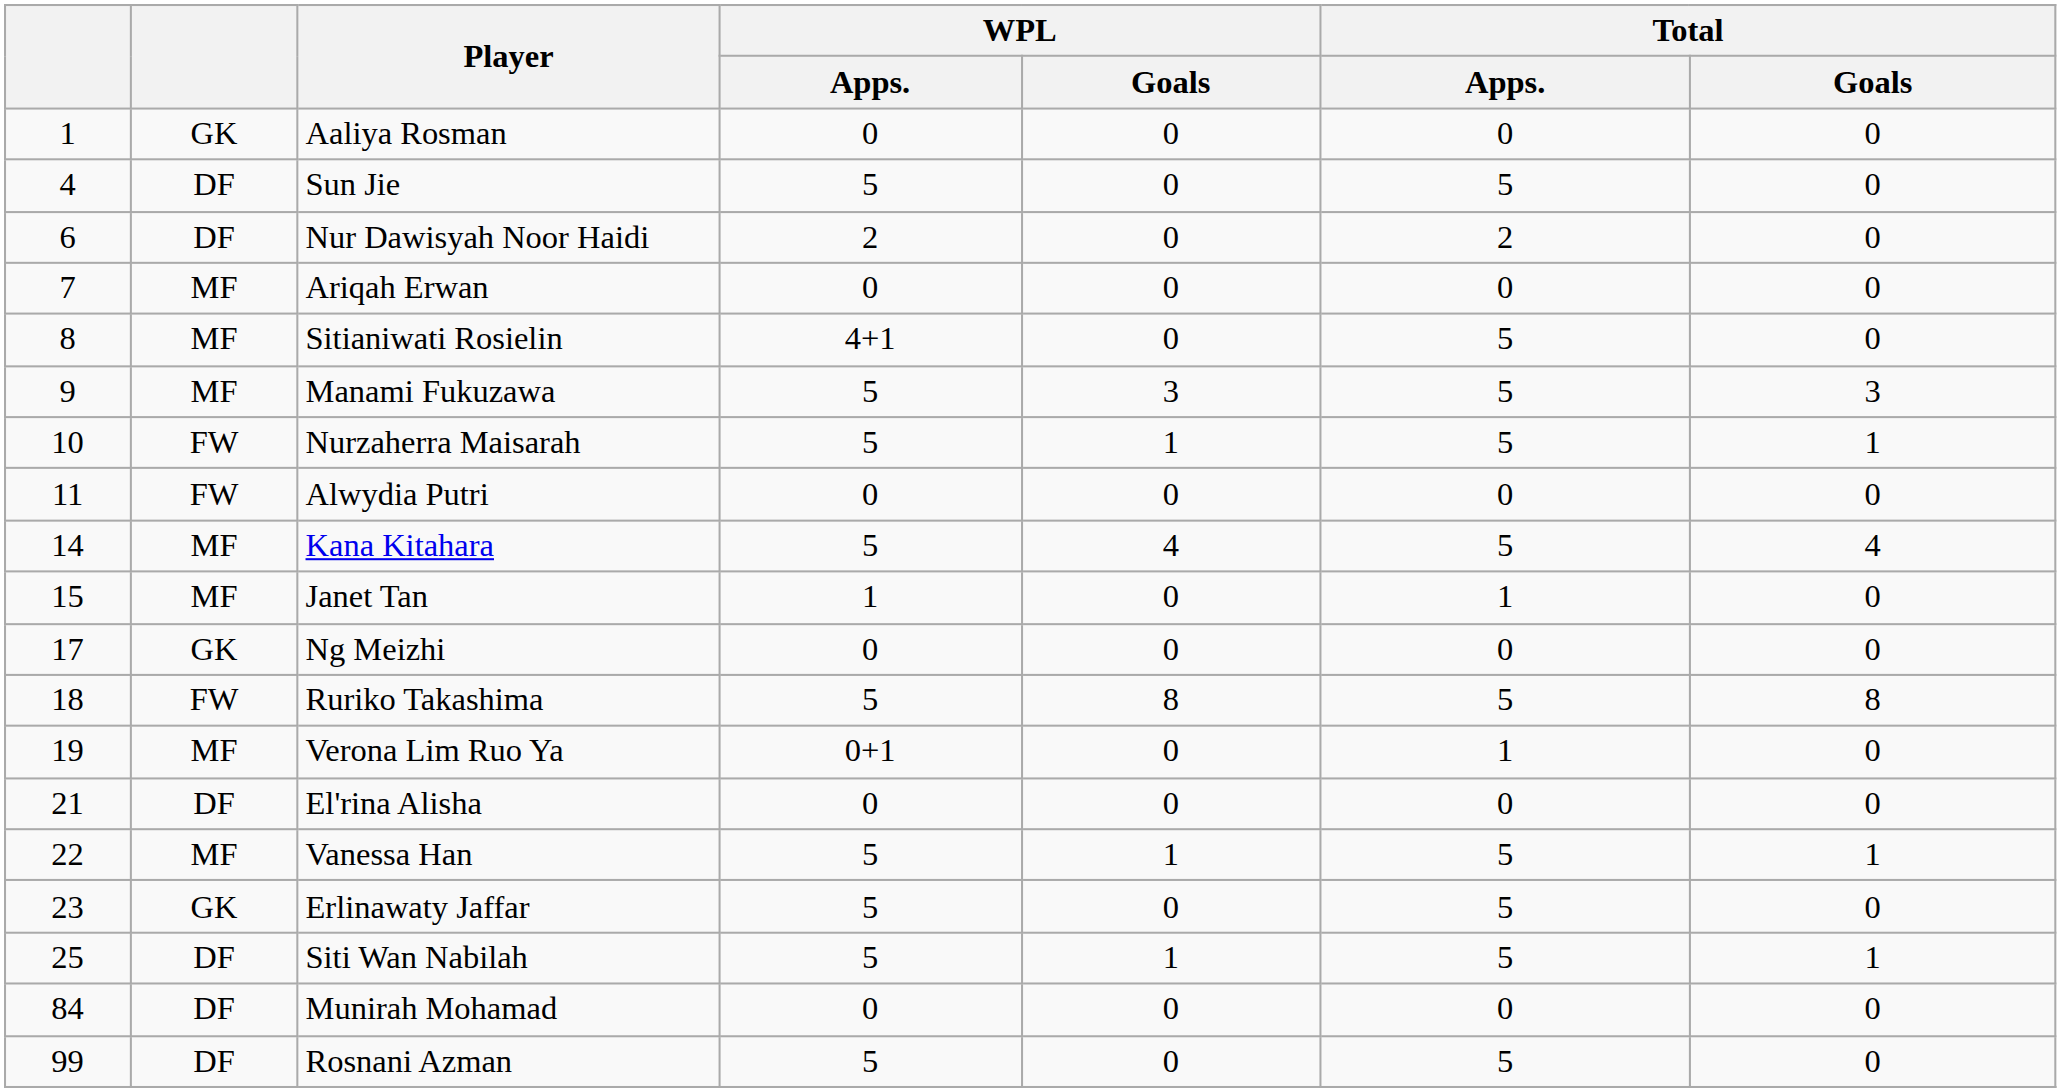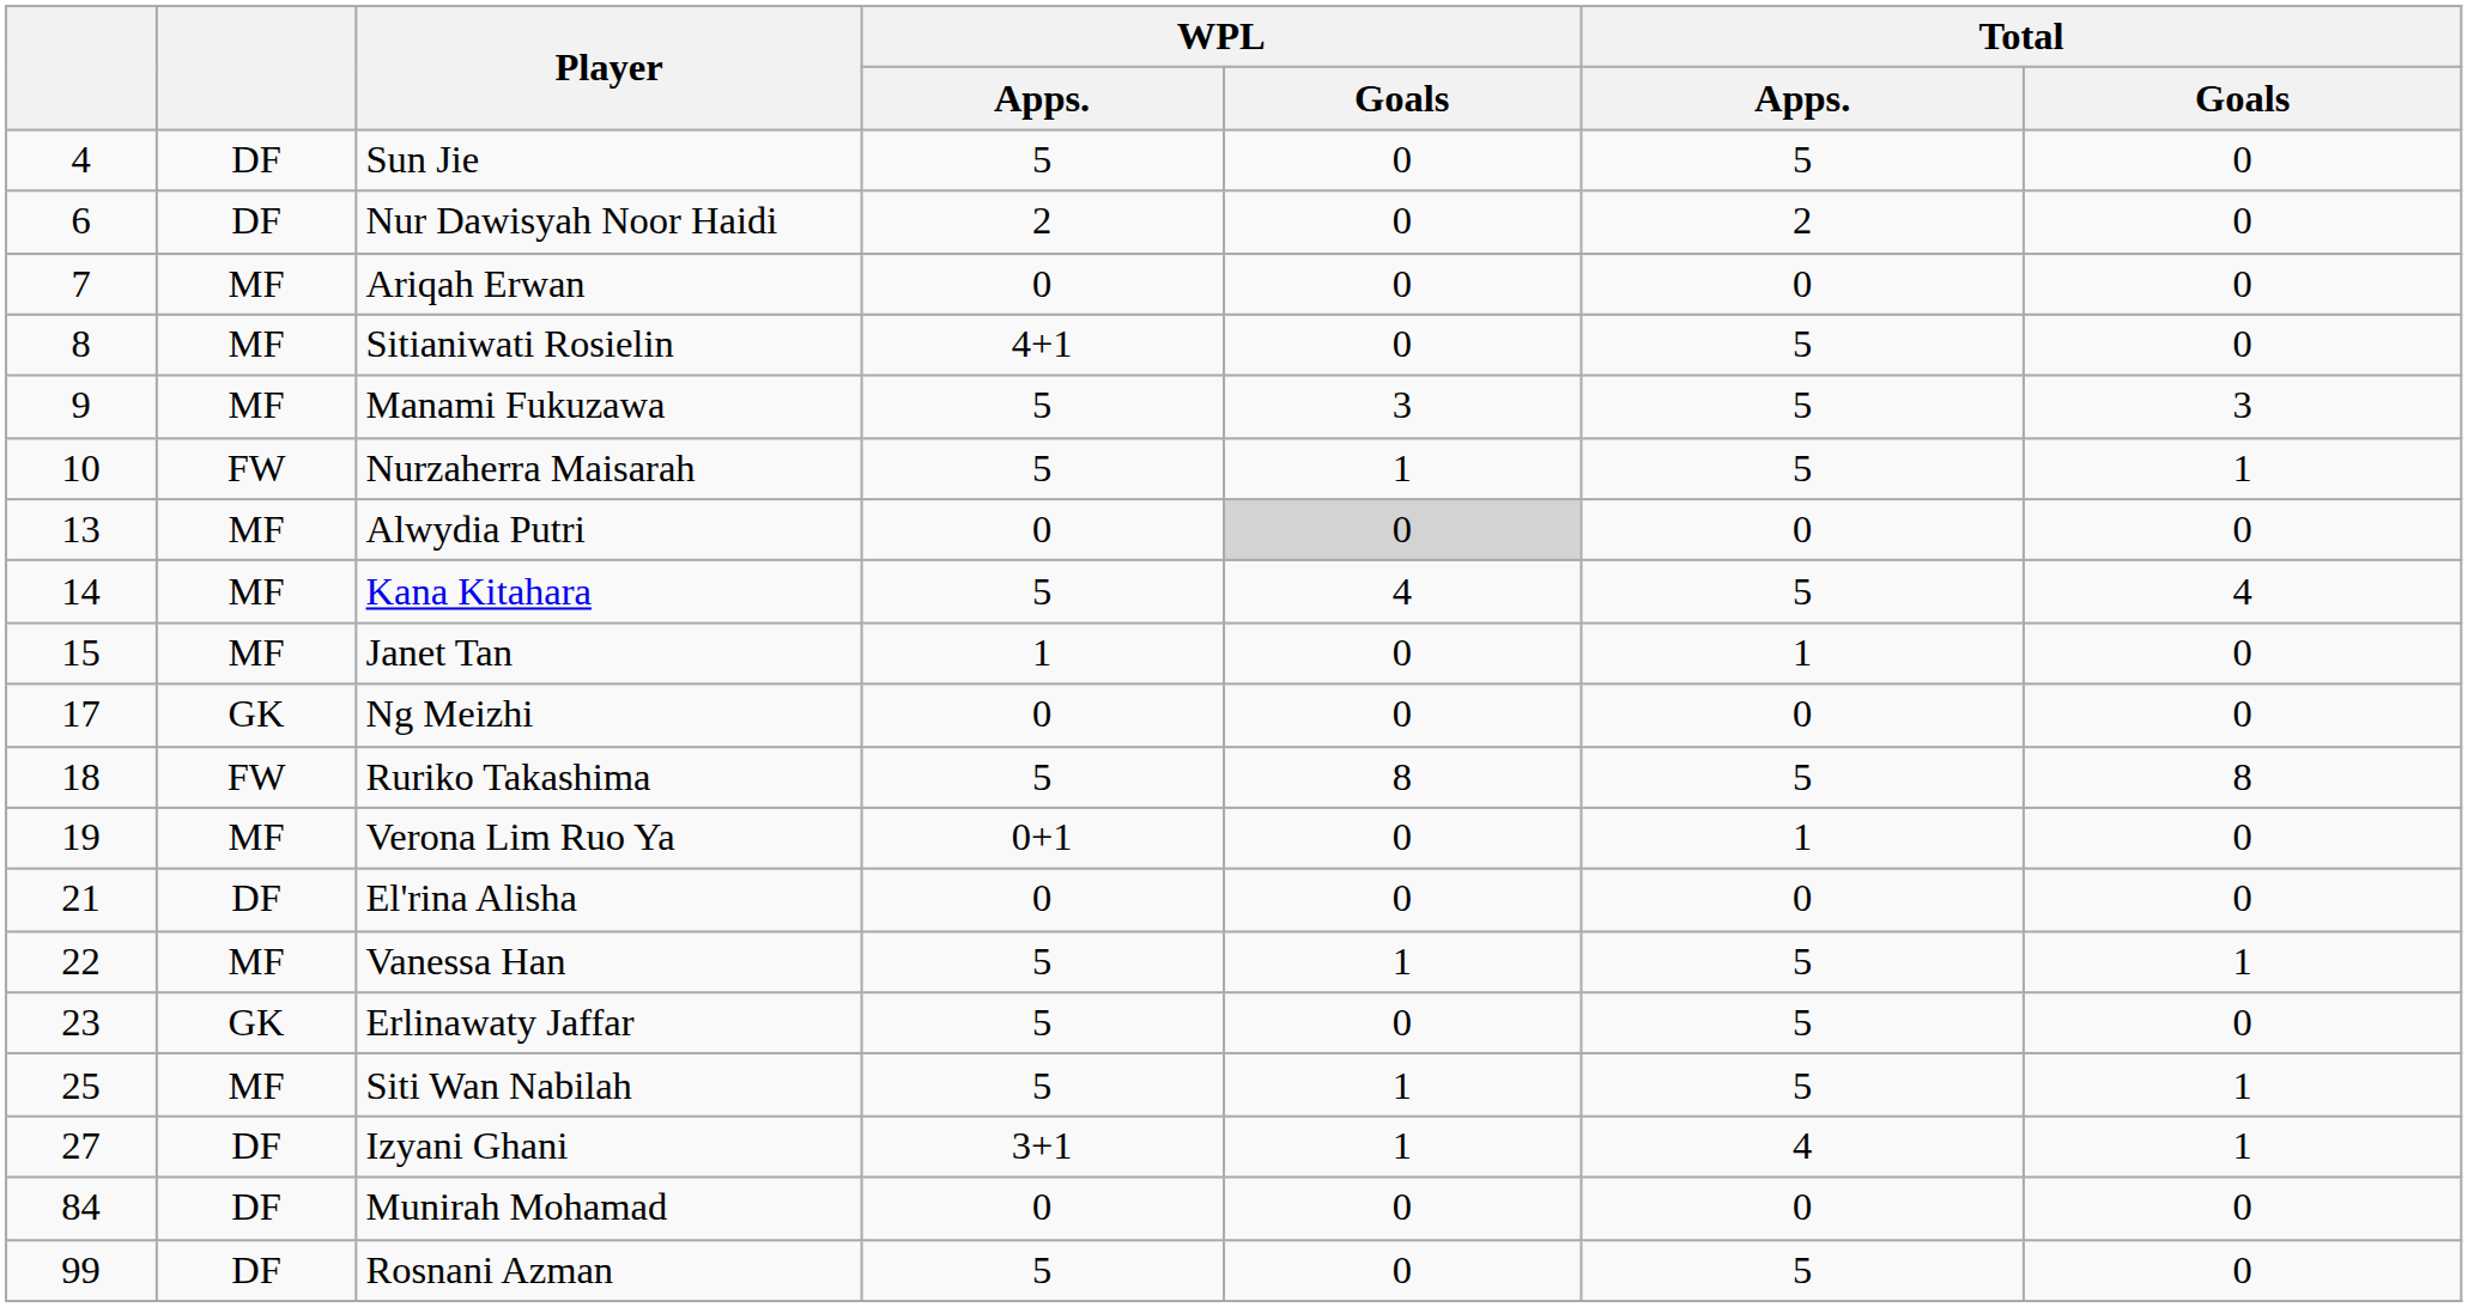 <table class="wikitable" style="text-align:center; font-size:100%; width:80%;">
 <tr>
 <th rowspan=2></th>
 <th rowspan=2></th>
 <th rowspan=2 width="200">Player</th>
 <th colspan=2 width="105">WPL</th>
 <th colspan=2 width="130">Total</th>
 </tr>
 <tr>
 <th>Apps.</th>
 <th> Goals</th>
 <th>Apps.</th>
 <th> Goals</th>
-</tr>
-<tr>
-<td>1</td>
-<td>GK</td>
-<td align="left"> Aaliya Rosman</td>
-<td>0</td>
-<td>0</td>
-<td>0</td>
-<td>0</td>
 </tr>
 <tr>
 <td>4</td>
 <td>DF</td>
 <td align="left"> Sun Jie</td>
 <td>5</td>
 <td>0</td>
 <td>5</td>
 <td>0</td>
 </tr>
 <tr>
 <td>6</td>
 <td>DF</td>
 <td align="left"> Nur Dawisyah Noor Haidi</td>
 <td>2</td>
 <td>0</td>
 <td>2</td>
 <td>0</td>
 </tr>
 <tr>
 <td>7</td>
 <td>MF</td>
 <td align="left"> Ariqah Erwan</td>
 <td>0</td>
 <td>0</td>
 <td>0</td>
 <td>0</td>
 </tr>
 <tr>
 <td>8</td>
 <td>MF</td>
 <td align="left"> Sitianiwati Rosielin</td>
 <td>4+1</td>
 <td>0</td>
 <td>5</td>
 <td>0</td>
 </tr>
 <tr>
 <td>9</td>
 <td>MF</td>
 <td align="left"> Manami Fukuzawa</td>
 <td>5</td>
 <td>3</td>
 <td>5</td>
 <td>3</td>
 </tr>
 <tr>
 <td>10</td>
 <td>FW</td>
 <td align="left"> Nurzaherra Maisarah</td>
 <td>5</td>
 <td>1</td>
 <td>5</td>
 <td>1</td>
 </tr>
 <tr>
-<td>11</td>
-<td>FW</td>
+<td>13</td>
+<td>MF</td>
 <td align="left"> Alwydia Putri</td>
 <td>0</td>
-<td>0</td>
+<td style="background: lightgrey;">0</td>
 <td>0</td>
 <td>0</td>
 </tr>
 <tr>
 <td>14</td>
 <td>MF</td>
 <td align="left"> <a href='#'>Kana Kitahara</a></td>
 <td>5</td>
 <td>4</td>
 <td>5</td>
 <td>4</td>
 </tr>
 <tr>
 <td>15</td>
 <td>MF</td>
 <td align="left"> Janet Tan</td>
 <td>1</td>
 <td>0</td>
 <td>1</td>
 <td>0</td>
 </tr>
 <tr>
 <td>17</td>
 <td>GK</td>
 <td align="left"> Ng Meizhi</td>
 <td>0</td>
 <td>0</td>
 <td>0</td>
 <td>0</td>
 </tr>
 <tr>
 <td>18</td>
 <td>FW</td>
 <td align="left"> Ruriko Takashima</td>
 <td>5</td>
 <td>8</td>
 <td>5</td>
 <td>8</td>
 </tr>
 <tr>
 <td>19</td>
 <td>MF</td>
 <td align="left"> Verona Lim Ruo Ya</td>
 <td>0+1</td>
 <td>0</td>
 <td>1</td>
 <td>0</td>
 </tr>
 <tr>
 <td>21</td>
 <td>DF</td>
 <td align="left"> El'rina Alisha</td>
 <td>0</td>
 <td>0</td>
 <td>0</td>
 <td>0</td>
 </tr>
 <tr>
 <td>22</td>
 <td>MF</td>
 <td align="left"> Vanessa Han</td>
 <td>5</td>
 <td>1</td>
 <td>5</td>
 <td>1</td>
 </tr>
 <tr>
 <td>23</td>
 <td>GK</td>
 <td align="left"> Erlinawaty Jaffar</td>
 <td>5</td>
 <td>0</td>
 <td>5</td>
 <td>0</td>
 </tr>
 <tr>
 <td>25</td>
-<td>DF</td>
+<td>MF</td>
 <td align="left"> Siti Wan Nabilah</td>
 <td>5</td>
 <td>1</td>
 <td>5</td>
+<td>1</td>
+</tr>
+<tr>
+<td>27</td>
+<td>DF</td>
+<td align="left"> Izyani Ghani</td>
+<td>3+1</td>
+<td>1</td>
+<td>4</td>
 <td>1</td>
 </tr>
 <tr>
 <td>84</td>
 <td>DF</td>
 <td align="left"> Munirah Mohamad</td>
 <td>0</td>
 <td>0</td>
 <td>0</td>
 <td>0</td>
 </tr>
 <tr>
 <td>99</td>
 <td>DF</td>
 <td align="left"> Rosnani Azman</td>
 <td>5</td>
 <td>0</td>
 <td>5</td>
 <td>0</td>
 </tr>
 <tr>
 </tr>
 </table>
